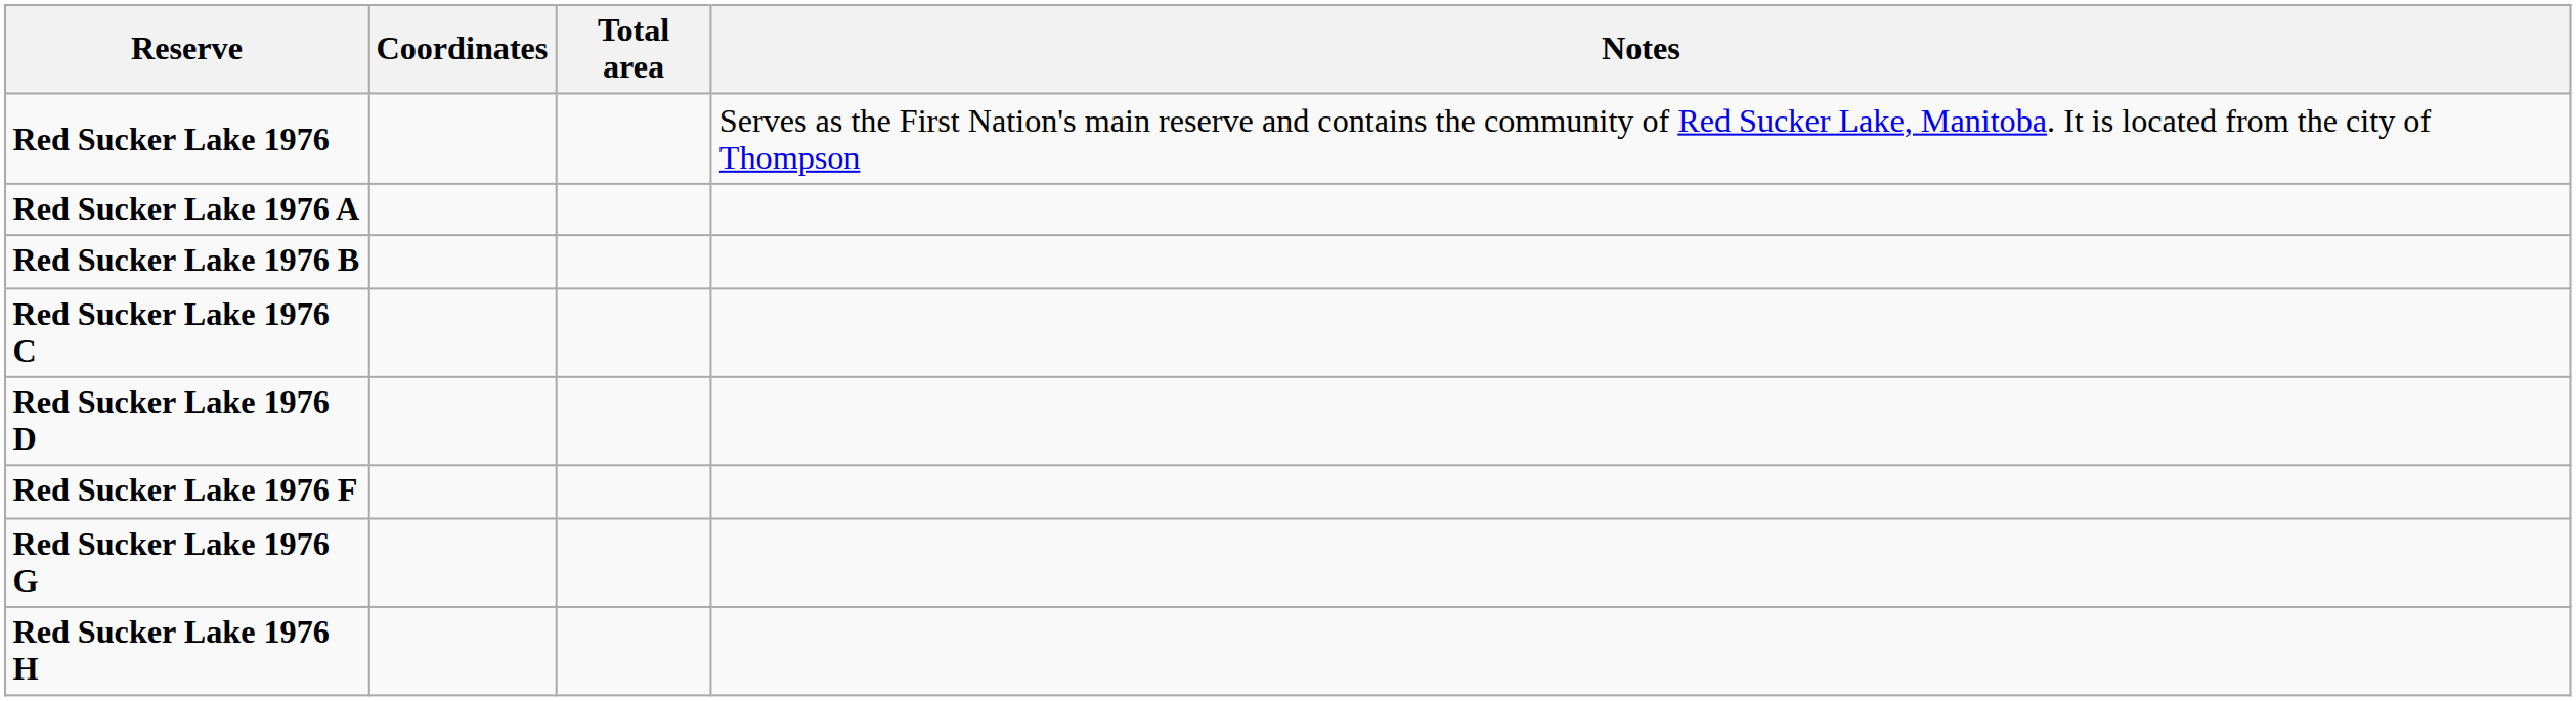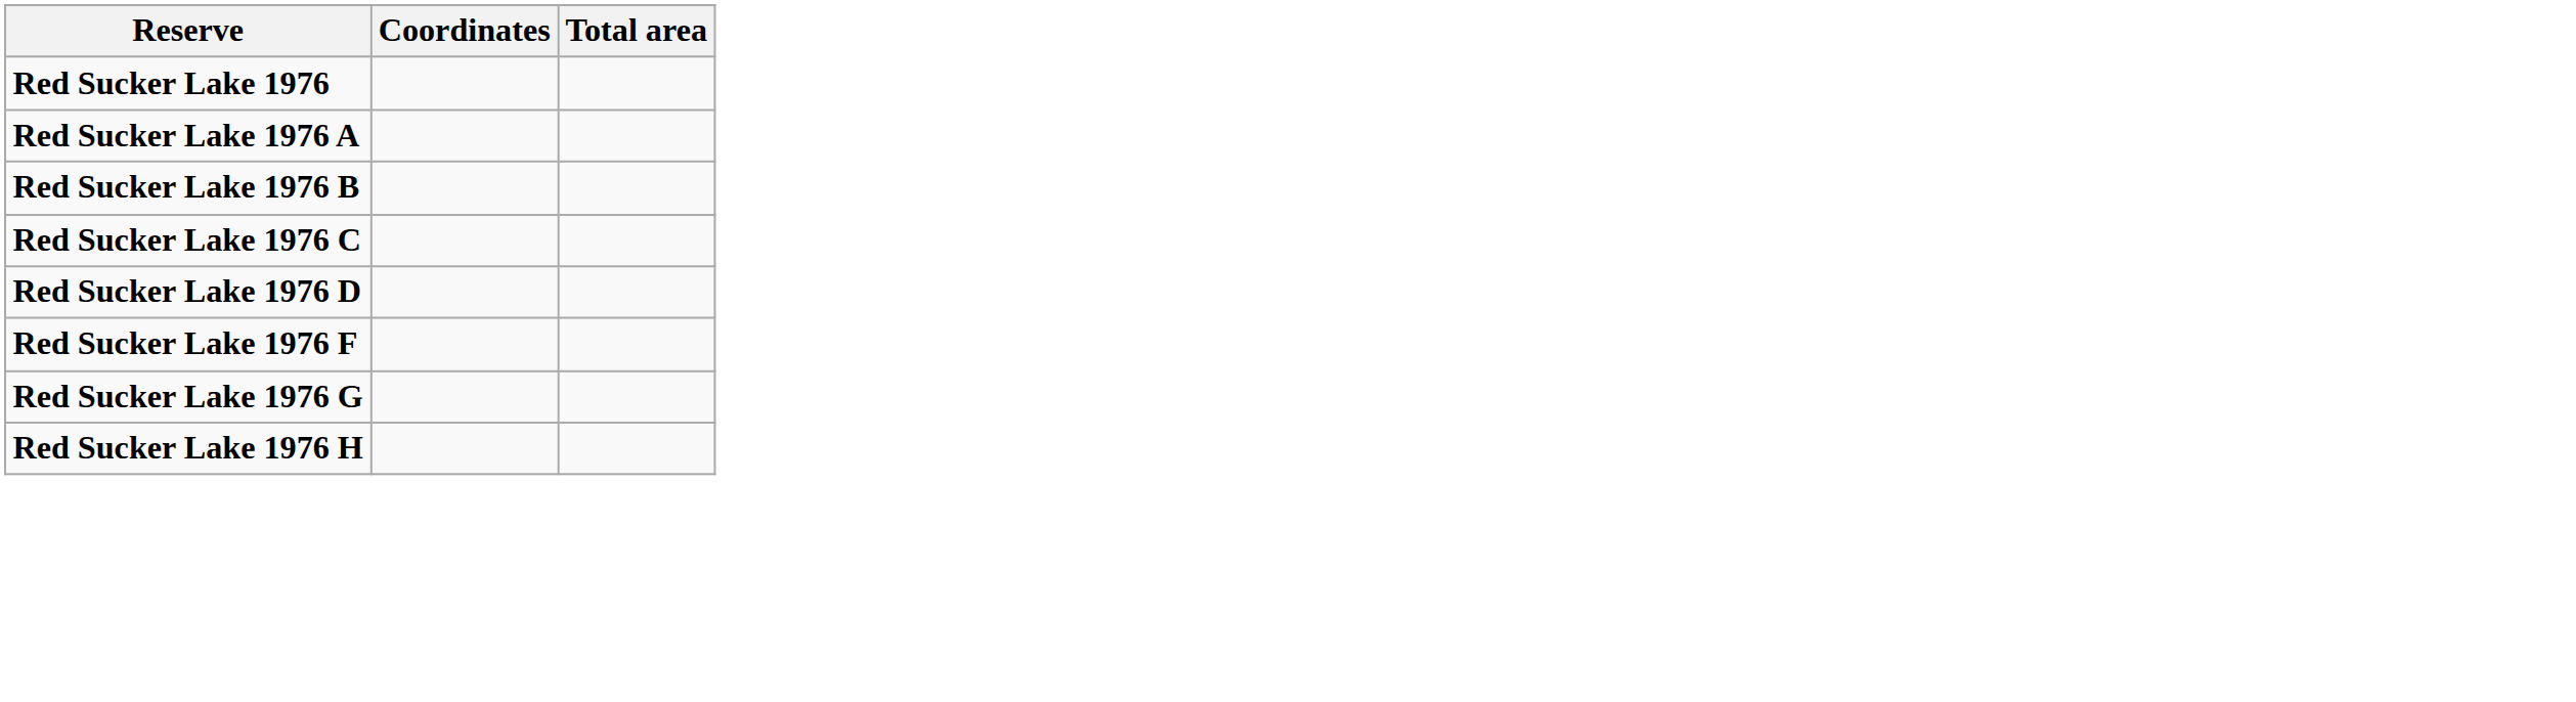 <table class="wikitable">
 <tr>
 <th>Reserve</th>
 <th>Coordinates</th>
 <th>Total area</th>
-<th>Notes</th>
 </tr>
 <tr>
 <td><strong>Red Sucker Lake 1976</strong></td>
 <td></td>
 <td></td>
-<td>Serves as the First Nation's main reserve and contains the community of <a href='#'>Red Sucker Lake, Manitoba</a>. It is located  from the city of <a href='#'>Thompson</a></td>
 </tr>
 <tr>
 <td><strong>Red Sucker Lake 1976 A</strong></td>
-<td></td>
 <td></td>
 <td></td>
 </tr>
 <tr>
 <td><strong>Red Sucker Lake 1976 B</strong></td>
 <td></td>
 <td></td>
-<td></td>
 </tr>
 <tr>
 <td><strong>Red Sucker Lake 1976 C</strong></td>
-<td></td>
 <td></td>
 <td></td>
 </tr>
 <tr>
 <td><strong>Red Sucker Lake 1976 D</strong></td>
 <td></td>
 <td></td>
-<td></td>
 </tr>
 <tr>
 <td><strong>Red Sucker Lake 1976 F</strong></td>
-<td></td>
 <td></td>
 <td></td>
 </tr>
 <tr>
 <td><strong>Red Sucker Lake 1976 G</strong></td>
 <td></td>
 <td></td>
-<td></td>
 </tr>
 <tr>
 <td><strong>Red Sucker Lake 1976 H</strong></td>
 <td></td>
 <td></td>
-<td></td>
 </tr>
 </table>
